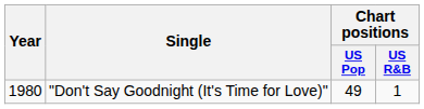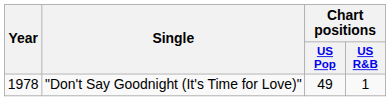 <table class="wikitable" style="text-align:center;">
 <tr>
 <th rowspan="2">Year</th>
 <th rowspan="2">Single</th>
 <th colspan="2">Chart positions</th>
 </tr>
 <tr style="font-size:smaller;">
 <th width="40"><a href='#'>US<br>Pop</a></th>
 <th width="40"><a href='#'>US<br>R&B</a></th>
 </tr>
 <tr>
-<td rowspan="1">1980</td>
+<td rowspan="1">1978</td>
 <td align="left">"Don't Say Goodnight (It's Time for Love)"</td>
 <td>49</td>
 <td>1</td>
 </tr>
 </table>
